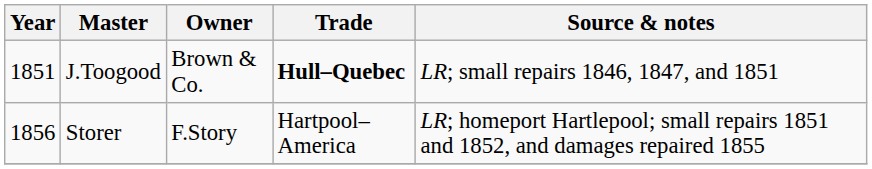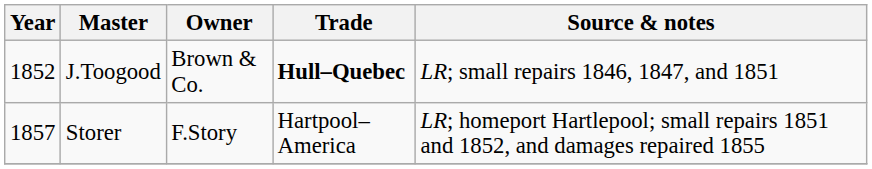 <table class=" wikitable">
 <tr>
 <th>Year</th>
 <th>Master</th>
 <th>Owner</th>
 <th>Trade</th>
 <th>Source & notes</th>
 </tr>
 <tr>
-<td>1851</td>
+<td>1852</td>
 <td>J.Toogood</td>
 <td>Brown & Co.</td>
 <td><strong>Hull–Quebec</strong></td>
 <td><em>LR</em>; small repairs 1846, 1847, and 1851</td>
 </tr>
 <tr>
-<td>1856</td>
+<td>1857</td>
 <td>Storer</td>
 <td>F.Story</td>
 <td>Hartpool–America</td>
 <td><em>LR</em>; homeport Hartlepool; small repairs 1851 and 1852, and damages repaired 1855</td>
 </tr>
 <tr>
 </tr>
 </table>
